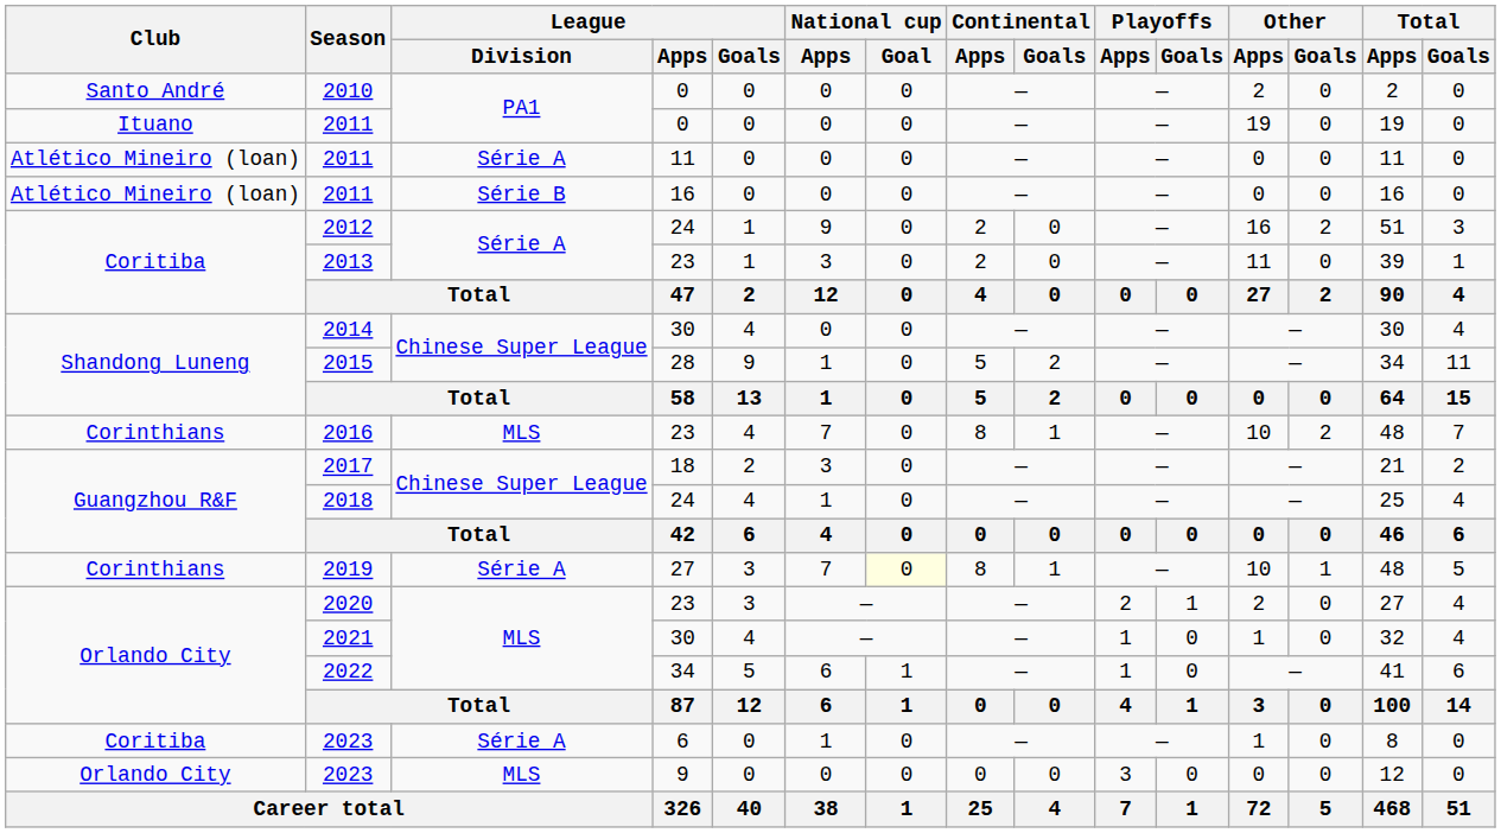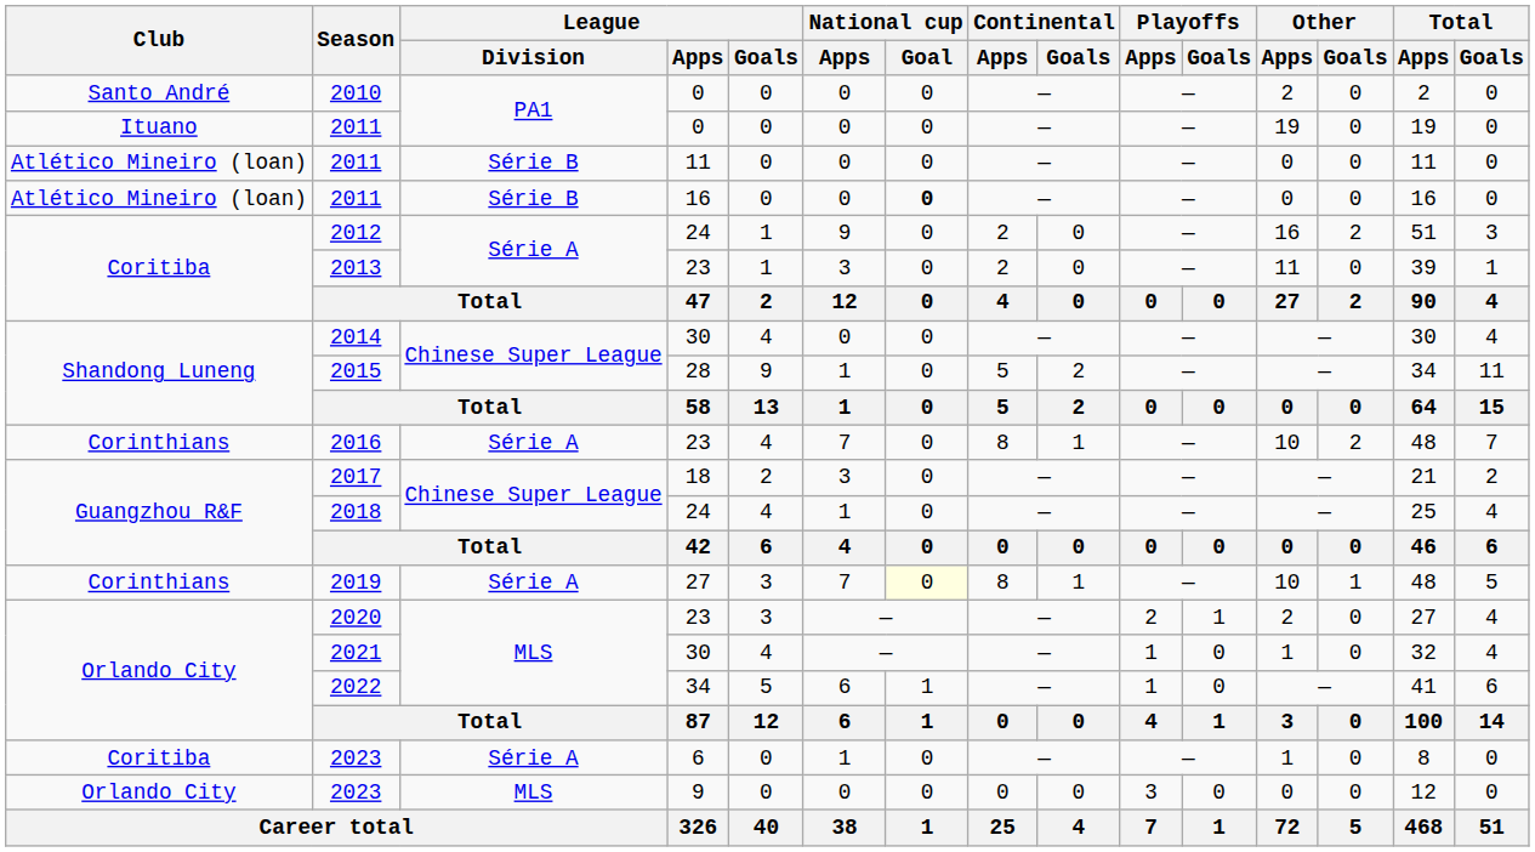 <table class="wikitable" style="text-align: center;">
 <tr>
 <th rowspan="2">Club</th>
 <th rowspan="2">Season</th>
 <th colspan="3">League</th>
 <th colspan="2">National cup</th>
 <th colspan="2">Continental</th>
 <th colspan="2">Playoffs</th>
 <th colspan="2">Other</th>
 <th colspan="2">Total</th>
 </tr>
 <tr>
 <th>Division</th>
 <th>Apps</th>
 <th>Goals</th>
 <th>Apps</th>
 <th>Goal</th>
 <th>Apps</th>
 <th>Goals</th>
 <th>Apps</th>
 <th>Goals</th>
 <th>Apps</th>
 <th>Goals</th>
 <th>Apps</th>
 <th>Goals</th>
 </tr>
 <tr>
 <td><a href='#'>Santo André</a></td>
 <td><a href='#'>2010</a></td>
 <td rowspan="2"><a href='#'>PA1</a></td>
 <td>0</td>
 <td>0</td>
 <td>0</td>
 <td>0</td>
 <td colspan="2">—</td>
 <td colspan="2">—</td>
 <td>2</td>
 <td>0</td>
 <td>2</td>
 <td>0</td>
 </tr>
 <tr>
 <td><a href='#'>Ituano</a></td>
 <td><a href='#'>2011</a></td>
 <td>0</td>
 <td>0</td>
 <td>0</td>
 <td>0</td>
 <td colspan="2">—</td>
 <td colspan="2">—</td>
 <td>19</td>
 <td>0</td>
 <td>19</td>
 <td>0</td>
 </tr>
 <tr>
 <td rowspan="1" valign="center"><a href='#'>Atlético Mineiro</a> (loan)</td>
 <td><a href='#'>2011</a></td>
-<td><a href='#'>Série A</a></td>
+<td><a href='#'>Série B</a></td>
 <td>11</td>
 <td>0</td>
 <td>0</td>
 <td>0</td>
 <td colspan="2">—</td>
 <td colspan="2">—</td>
 <td>0</td>
 <td>0</td>
 <td>11</td>
 <td>0</td>
 </tr>
 <tr>
 <td rowspan="1" valign="center"><a href='#'>Atlético Mineiro</a> (loan)</td>
 <td><a href='#'>2011</a></td>
 <td><a href='#'>Série B</a></td>
 <td>16</td>
 <td>0</td>
 <td>0</td>
-<td>0</td>
+<td><strong>0</strong></td>
 <td colspan="2">—</td>
 <td colspan="2">—</td>
 <td>0</td>
 <td>0</td>
 <td>16</td>
 <td>0</td>
 </tr>
 <tr>
 <td rowspan="3" valign="center"><a href='#'>Coritiba</a></td>
 <td><a href='#'>2012</a></td>
 <td rowspan="2"><a href='#'>Série A</a></td>
 <td>24</td>
 <td>1</td>
 <td>9</td>
 <td>0</td>
 <td>2</td>
 <td>0</td>
 <td colspan="2">—</td>
 <td>16</td>
 <td>2</td>
 <td>51</td>
 <td>3</td>
 </tr>
 <tr>
 <td><a href='#'>2013</a></td>
 <td>23</td>
 <td>1</td>
 <td>3</td>
 <td>0</td>
 <td>2</td>
 <td>0</td>
 <td colspan="2">—</td>
 <td>11</td>
 <td>0</td>
 <td>39</td>
 <td>1</td>
 </tr>
 <tr>
 <th colspan="2">Total</th>
 <th>47</th>
 <th>2</th>
 <th>12</th>
 <th>0</th>
 <th>4</th>
 <th>0</th>
 <th>0</th>
 <th>0</th>
 <th>27</th>
 <th>2</th>
 <th>90</th>
 <th>4</th>
 </tr>
 <tr>
 <td rowspan="3" valign="center"><a href='#'>Shandong Luneng</a></td>
 <td><a href='#'>2014</a></td>
 <td rowspan="2"><a href='#'>Chinese Super League</a></td>
 <td>30</td>
 <td>4</td>
 <td>0</td>
 <td>0</td>
 <td colspan="2">—</td>
 <td colspan="2">—</td>
 <td colspan="2">—</td>
 <td>30</td>
 <td>4</td>
 </tr>
 <tr>
 <td><a href='#'>2015</a></td>
 <td>28</td>
 <td>9</td>
 <td>1</td>
 <td>0</td>
 <td>5</td>
 <td>2</td>
 <td colspan="2">—</td>
 <td colspan="2">—</td>
 <td>34</td>
 <td>11</td>
 </tr>
 <tr>
 <th colspan="2">Total</th>
 <th>58</th>
 <th>13</th>
 <th>1</th>
 <th>0</th>
 <th>5</th>
 <th>2</th>
 <th>0</th>
 <th>0</th>
 <th>0</th>
 <th>0</th>
 <th>64</th>
 <th>15</th>
 </tr>
 <tr>
 <td><a href='#'>Corinthians</a></td>
 <td><a href='#'>2016</a></td>
-<td><a href='#'>MLS</a></td>
+<td><a href='#'>Série A</a></td>
 <td>23</td>
 <td>4</td>
 <td>7</td>
 <td>0</td>
 <td>8</td>
 <td>1</td>
 <td colspan="2">—</td>
 <td>10</td>
 <td>2</td>
 <td>48</td>
 <td>7</td>
 </tr>
 <tr>
 <td rowspan="3" valign="center"><a href='#'>Guangzhou R&F</a></td>
 <td><a href='#'>2017</a></td>
 <td rowspan="2"><a href='#'>Chinese Super League</a></td>
 <td>18</td>
 <td>2</td>
 <td>3</td>
 <td>0</td>
 <td colspan="2">—</td>
 <td colspan="2">—</td>
 <td colspan="2">—</td>
 <td>21</td>
 <td>2</td>
 </tr>
 <tr>
 <td><a href='#'>2018</a></td>
 <td>24</td>
 <td>4</td>
 <td>1</td>
 <td>0</td>
 <td colspan="2">—</td>
 <td colspan="2">—</td>
 <td colspan="2">—</td>
 <td>25</td>
 <td>4</td>
 </tr>
 <tr>
 <th colspan="2">Total</th>
 <th>42</th>
 <th>6</th>
 <th>4</th>
 <th>0</th>
 <th>0</th>
 <th>0</th>
 <th>0</th>
 <th>0</th>
 <th>0</th>
 <th>0</th>
 <th>46</th>
 <th>6</th>
 </tr>
 <tr>
 <td><a href='#'>Corinthians</a></td>
 <td><a href='#'>2019</a></td>
 <td><a href='#'>Série A</a></td>
 <td>27</td>
 <td>3</td>
 <td>7</td>
 <td style="background: lightyellow;">0</td>
 <td>8</td>
 <td>1</td>
 <td colspan="2">—</td>
 <td>10</td>
 <td>1</td>
 <td>48</td>
 <td>5</td>
 </tr>
 <tr>
 <td rowspan="4" valign="center"><a href='#'>Orlando City</a></td>
 <td><a href='#'>2020</a></td>
 <td rowspan="3"><a href='#'>MLS</a></td>
 <td>23</td>
 <td>3</td>
 <td colspan="2">—</td>
 <td colspan="2">—</td>
 <td>2</td>
 <td>1</td>
 <td>2</td>
 <td>0</td>
 <td>27</td>
 <td>4</td>
 </tr>
 <tr>
 <td><a href='#'>2021</a></td>
 <td>30</td>
 <td>4</td>
 <td colspan="2">—</td>
 <td colspan="2">—</td>
 <td>1</td>
 <td>0</td>
 <td>1</td>
 <td>0</td>
 <td>32</td>
 <td>4</td>
 </tr>
 <tr>
 <td><a href='#'>2022</a></td>
 <td>34</td>
 <td>5</td>
 <td>6</td>
 <td>1</td>
 <td colspan="2">—</td>
 <td>1</td>
 <td>0</td>
 <td colspan="2">—</td>
 <td>41</td>
 <td>6</td>
 </tr>
 <tr>
 <th colspan="2">Total</th>
 <th>87</th>
 <th>12</th>
 <th>6</th>
 <th>1</th>
 <th>0</th>
 <th>0</th>
 <th>4</th>
 <th>1</th>
 <th>3</th>
 <th>0</th>
 <th>100</th>
 <th>14</th>
 </tr>
 <tr>
 <td rowspan="1" valign="center"><a href='#'>Coritiba</a></td>
 <td><a href='#'>2023</a></td>
 <td><a href='#'>Série A</a></td>
 <td>6</td>
 <td>0</td>
 <td>1</td>
 <td>0</td>
 <td colspan="2">—</td>
 <td colspan="2">—</td>
 <td>1</td>
 <td>0</td>
 <td>8</td>
 <td>0</td>
 </tr>
 <tr>
 <td rowspan="1" valign="center"><a href='#'>Orlando City</a></td>
 <td><a href='#'>2023</a></td>
 <td><a href='#'>MLS</a></td>
 <td>9</td>
 <td>0</td>
 <td>0</td>
 <td>0</td>
 <td>0</td>
 <td>0</td>
 <td>3</td>
 <td>0</td>
 <td>0</td>
 <td>0</td>
 <td>12</td>
 <td>0</td>
 </tr>
 <tr>
 <th colspan="3">Career total</th>
 <th>326</th>
 <th>40</th>
 <th>38</th>
 <th>1</th>
 <th>25</th>
 <th>4</th>
 <th>7</th>
 <th>1</th>
 <th>72</th>
 <th>5</th>
 <th>468</th>
 <th>51</th>
 </tr>
 </table>
